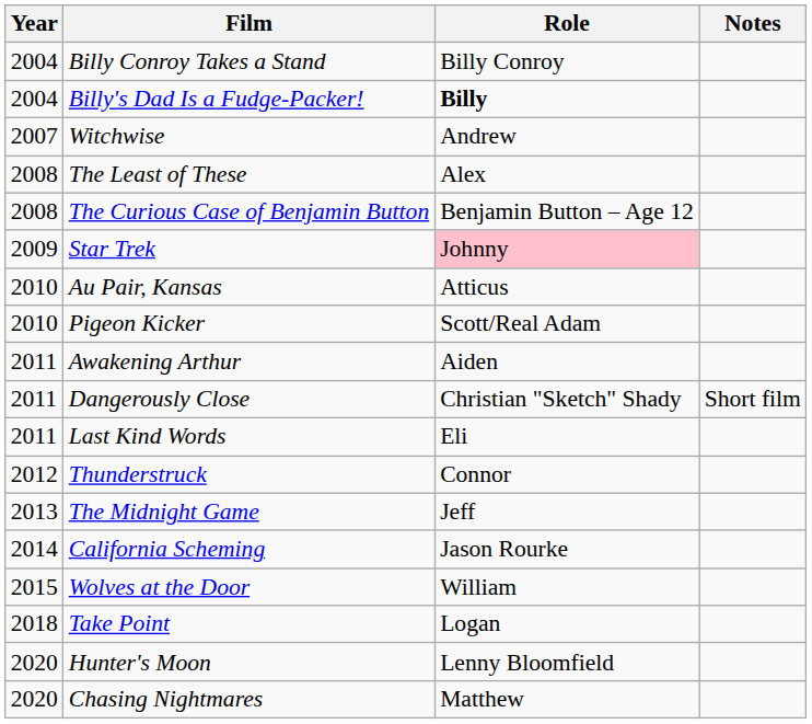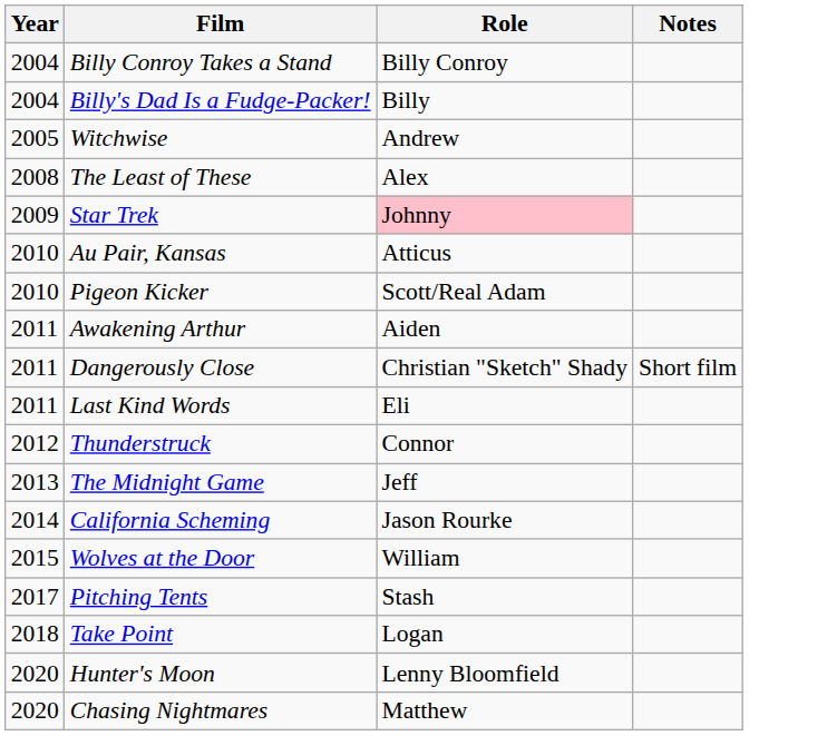 <table class="wikitable sortable">
 <tr>
 <th>Year</th>
 <th>Film</th>
 <th>Role</th>
 <th class="unsortable">Notes</th>
 </tr>
 <tr>
 <td>2004</td>
 <td><em>Billy Conroy Takes a Stand</em></td>
 <td>Billy Conroy</td>
 <td></td>
 </tr>
 <tr>
 <td>2004</td>
 <td><em><a href='#'>Billy's Dad Is a Fudge-Packer!</a></em></td>
-<td><strong>Billy</strong></td>
+<td>Billy</td>
 <td></td>
 </tr>
 <tr>
-<td>2007</td>
+<td>2005</td>
 <td><em>Witchwise</em></td>
 <td>Andrew</td>
 <td></td>
 </tr>
 <tr>
 <td>2008</td>
 <td><em>The Least of These</em></td>
 <td>Alex</td>
-<td></td>
-</tr>
-<tr>
-<td>2008</td>
-<td><em><a href='#'>The Curious Case of Benjamin Button</a></em></td>
-<td>Benjamin Button – Age 12</td>
 <td></td>
 </tr>
 <tr>
 <td>2009</td>
 <td><em><a href='#'>Star Trek</a></em></td>
 <td style="background: pink;">Johnny</td>
 <td></td>
 </tr>
 <tr>
 <td>2010</td>
 <td><em>Au Pair, Kansas</em></td>
 <td>Atticus</td>
 <td></td>
 </tr>
 <tr>
 <td>2010</td>
 <td><em>Pigeon Kicker</em></td>
 <td>Scott/Real Adam</td>
 <td></td>
 </tr>
 <tr>
 <td>2011</td>
 <td><em>Awakening Arthur</em></td>
 <td>Aiden</td>
 <td></td>
 </tr>
 <tr>
 <td>2011</td>
 <td><em>Dangerously Close</em></td>
 <td>Christian "Sketch" Shady</td>
 <td>Short film</td>
 </tr>
 <tr>
 <td>2011</td>
 <td><em>Last Kind Words</em></td>
 <td>Eli</td>
 <td></td>
 </tr>
 <tr>
 <td>2012</td>
 <td><em><a href='#'>Thunderstruck</a></em></td>
 <td>Connor</td>
 <td></td>
 </tr>
 <tr>
 <td>2013</td>
 <td><em><a href='#'>The Midnight Game</a></em></td>
 <td>Jeff</td>
 <td></td>
 </tr>
 <tr>
 <td>2014</td>
 <td><em><a href='#'>California Scheming</a></em></td>
 <td>Jason Rourke</td>
 <td></td>
 </tr>
 <tr>
 <td>2015</td>
 <td><em><a href='#'>Wolves at the Door</a></em></td>
 <td>William</td>
 <td></td>
 </tr>
 <tr>
+<td>2017</td>
+<td><em><a href='#'>Pitching Tents</a></em></td>
+<td>Stash</td>
+<td></td>
+</tr>
+<tr>
 <td>2018</td>
 <td><em><a href='#'>Take Point</a></em></td>
 <td>Logan</td>
 <td></td>
 </tr>
 <tr>
 <td>2020</td>
 <td><em>Hunter's Moon</em></td>
 <td>Lenny Bloomfield</td>
 <td></td>
 </tr>
 <tr>
 <td>2020</td>
 <td><em>Chasing Nightmares</em></td>
 <td>Matthew</td>
 <td></td>
 </tr>
 </table>
